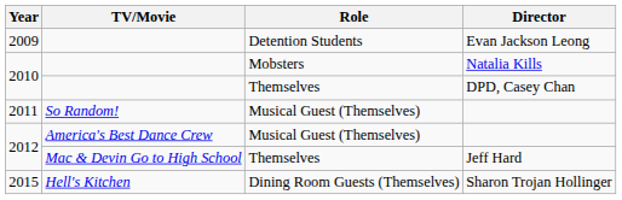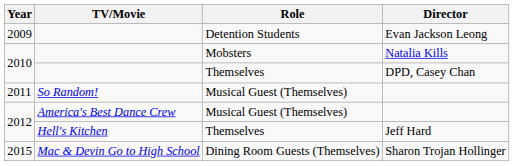 <table class="wikitable">
 <tr>
 <th>Year</th>
 <th>TV/Movie</th>
 <th>Role</th>
 <th>Director</th>
 </tr>
 <tr>
 <td style="text-align:left;">2009</td>
 <td></td>
 <td>Detention Students</td>
 <td>Evan Jackson Leong</td>
 </tr>
 <tr>
 <td style="text-align:left;" rowspan="2">2010</td>
 <td></td>
 <td>Mobsters</td>
 <td><a href='#'>Natalia Kills</a></td>
 </tr>
 <tr>
 <td></td>
 <td>Themselves</td>
 <td>DPD, Casey Chan</td>
 </tr>
 <tr>
 <td>2011</td>
 <td><em><a href='#'>So Random!</a></em></td>
 <td>Musical Guest (Themselves)</td>
 <td></td>
 </tr>
 <tr>
 <td style="text-align:left;" rowspan="2">2012</td>
 <td><em><a href='#'>America's Best Dance Crew</a></em></td>
 <td>Musical Guest (Themselves)</td>
 <td></td>
 </tr>
 <tr>
-<td><em><a href='#'>Mac & Devin Go to High School</a></em></td>
+<td><em><a href='#'>Hell's Kitchen</a></em></td>
 <td>Themselves</td>
 <td>Jeff Hard</td>
 </tr>
 <tr>
 <td>2015</td>
-<td><em><a href='#'>Hell's Kitchen</a></em></td>
+<td><em><a href='#'>Mac & Devin Go to High School</a></em></td>
 <td>Dining Room Guests (Themselves)</td>
 <td>Sharon Trojan Hollinger</td>
 </tr>
 </table>
